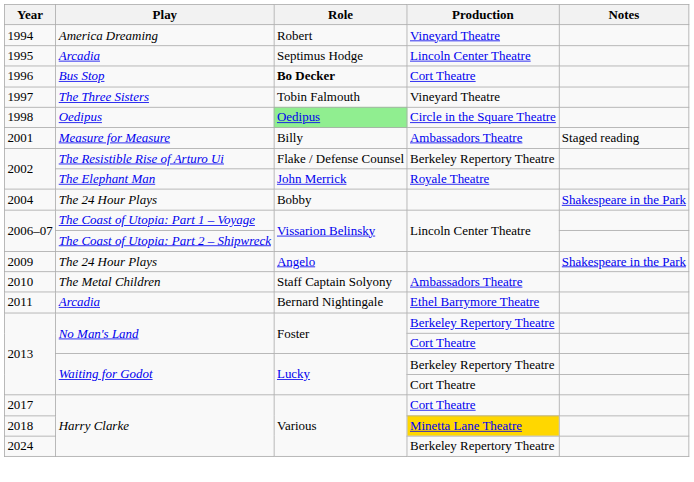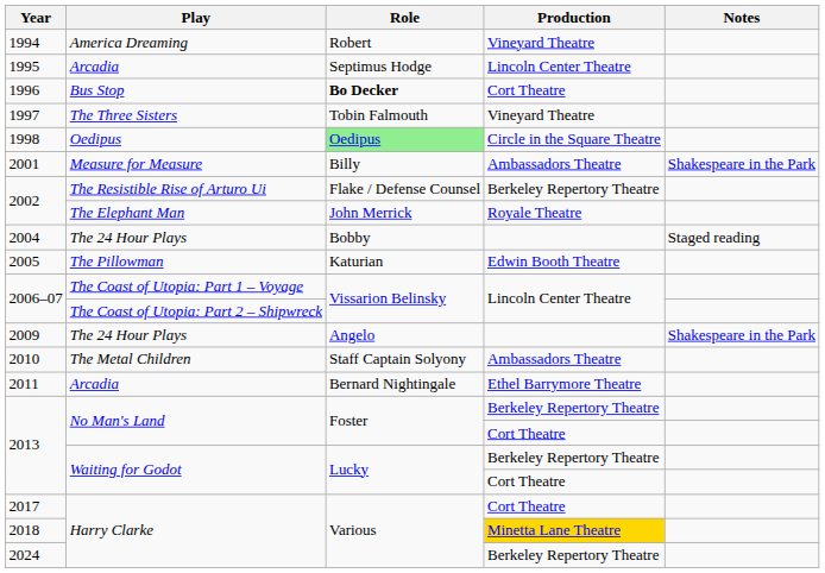 <table class=wikitable sortable>
 <tr>
 <th>Year</th>
 <th>Play</th>
 <th>Role</th>
 <th>Production</th>
 <th>Notes</th>
 </tr>
 <tr>
 <td>1994</td>
 <td><em>America Dreaming</em></td>
 <td>Robert</td>
 <td><a href='#'>Vineyard Theatre</a></td>
 <td></td>
 </tr>
 <tr>
 <td>1995</td>
 <td><em><a href='#'>Arcadia</a></em></td>
 <td>Septimus Hodge</td>
 <td><a href='#'>Lincoln Center Theatre</a></td>
 <td></td>
 </tr>
 <tr>
 <td>1996</td>
 <td><em><a href='#'>Bus Stop</a></em></td>
 <td><strong>Bo Decker</strong></td>
 <td><a href='#'>Cort Theatre</a></td>
 <td></td>
 </tr>
 <tr>
 <td>1997</td>
 <td><em><a href='#'>The Three Sisters</a></em></td>
 <td>Tobin Falmouth</td>
 <td>Vineyard Theatre</td>
 <td></td>
 </tr>
 <tr>
 <td>1998</td>
 <td><em><a href='#'>Oedipus</a></em></td>
 <td style="background: lightgreen;"><a href='#'>Oedipus</a></td>
 <td><a href='#'>Circle in the Square Theatre</a></td>
 <td></td>
 </tr>
 <tr>
 <td>2001</td>
 <td><em><a href='#'>Measure for Measure</a></em></td>
 <td>Billy</td>
 <td><a href='#'>Ambassadors Theatre</a></td>
-<td>Staged reading</td>
+<td><a href='#'>Shakespeare in the Park</a></td>
 </tr>
 <tr>
 <td rowspan=2>2002</td>
 <td><em><a href='#'>The Resistible Rise of Arturo Ui</a></em></td>
 <td>Flake / Defense Counsel</td>
 <td>Berkeley Repertory Theatre</td>
 <td></td>
 </tr>
 <tr>
 <td><em><a href='#'>The Elephant Man</a></em></td>
 <td><a href='#'>John Merrick</a></td>
 <td><a href='#'>Royale Theatre</a></td>
 <td></td>
 </tr>
 <tr>
 <td>2004</td>
 <td><em>The 24 Hour Plays</em></td>
 <td>Bobby</td>
 <td></td>
-<td><a href='#'>Shakespeare in the Park</a></td>
+<td>Staged reading</td>
+</tr>
+<tr>
+<td>2005</td>
+<td><em><a href='#'>The Pillowman</a></em></td>
+<td>Katurian</td>
+<td><a href='#'>Edwin Booth Theatre</a></td>
+<td></td>
 </tr>
 <tr>
 <td rowspan=2>2006–07</td>
 <td><em><a href='#'>The Coast of Utopia: Part 1 – Voyage</a></em></td>
 <td rowspan="2"><a href='#'>Vissarion Belinsky</a></td>
 <td rowspan="2">Lincoln Center Theatre</td>
 <td></td>
 </tr>
 <tr>
 <td><em><a href='#'>The Coast of Utopia: Part 2 – Shipwreck</a></em></td>
 <td></td>
 </tr>
 <tr>
 <td>2009</td>
 <td><em>The 24 Hour Plays</em></td>
 <td><a href='#'>Angelo</a></td>
 <td></td>
 <td><a href='#'>Shakespeare in the Park</a></td>
 </tr>
 <tr>
 <td>2010</td>
 <td><em>The Metal Children</em></td>
 <td>Staff Captain Solyony</td>
 <td><a href='#'>Ambassadors Theatre</a></td>
 <td></td>
 </tr>
 <tr>
 <td>2011</td>
 <td><em><a href='#'>Arcadia</a></em></td>
 <td>Bernard Nightingale</td>
 <td><a href='#'>Ethel Barrymore Theatre</a></td>
 <td></td>
 </tr>
 <tr>
 <td rowspan=4>2013</td>
 <td rowspan=2><em><a href='#'>No Man's Land</a></em></td>
 <td rowspan=2>Foster</td>
 <td><a href='#'>Berkeley Repertory Theatre</a></td>
 <td></td>
 </tr>
 <tr>
 <td><a href='#'>Cort Theatre</a></td>
 <td></td>
 </tr>
 <tr>
 <td rowspan=2><em><a href='#'>Waiting for Godot</a></em></td>
 <td rowspan=2><a href='#'>Lucky</a></td>
 <td>Berkeley Repertory Theatre</td>
 <td></td>
 </tr>
 <tr>
 <td>Cort Theatre</td>
 <td></td>
 </tr>
 <tr>
 <td>2017</td>
 <td rowspan=3><em>Harry Clarke</em></td>
 <td rowspan=3>Various</td>
 <td><a href='#'>Cort Theatre</a></td>
 <td></td>
 </tr>
 <tr>
 <td>2018</td>
 <td style="background: gold;"><a href='#'>Minetta Lane Theatre</a></td>
 <td></td>
 </tr>
 <tr>
 <td>2024</td>
 <td>Berkeley Repertory Theatre</td>
 <td></td>
 </tr>
 </table>
